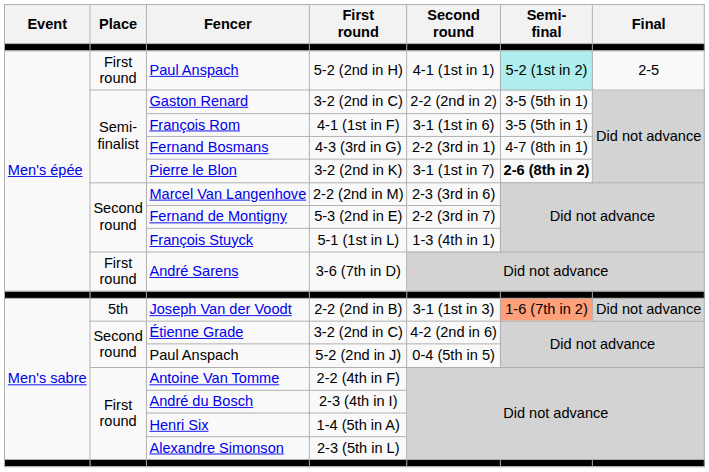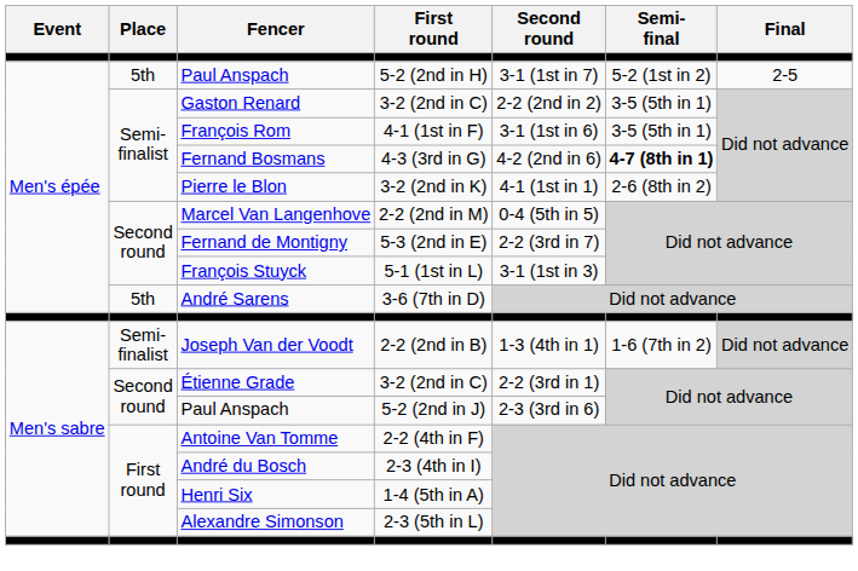 <table class=wikitable>
 <tr>
 <th>Event</th>
 <th>Place</th>
 <th>Fencer</th>
 <th>First <br> round</th>
 <th>Second <br> round</th>
 <th>Semi-<br>final</th>
 <th>Final</th>
 </tr>
 <tr bgcolor=black>
 <td></td>
 <td></td>
 <td></td>
 <td></td>
 <td></td>
 <td></td>
 <td></td>
 </tr>
 <tr align=center>
 <td rowspan=9 align=left><a href='#'>Men's épée</a></td>
-<td>First <br> round</td>
+<td>5th</td>
 <td align=left><a href='#'>Paul Anspach</a></td>
 <td>5-2 (2nd in H)</td>
-<td>4-1 (1st in 1)</td>
-<td style="background: paleturquoise;">5-2 (1st in 2)</td>
+<td>3-1 (1st in 7)</td>
+<td>5-2 (1st in 2)</td>
 <td>2-5</td>
 </tr>
 <tr align=center>
 <td rowspan=4>Semi-<br>finalist</td>
 <td align=left><a href='#'>Gaston Renard</a></td>
 <td>3-2 (2nd in C)</td>
 <td>2-2 (2nd in 2)</td>
 <td>3-5 (5th in 1)</td>
 <td rowspan=4 bgcolor=lightgray>Did not advance</td>
 </tr>
 <tr align=center>
 <td align=left><a href='#'>François Rom</a></td>
 <td>4-1 (1st in F)</td>
 <td>3-1 (1st in 6)</td>
 <td>3-5 (5th in 1)</td>
 </tr>
 <tr align=center>
 <td align=left><a href='#'>Fernand Bosmans</a></td>
 <td>4-3 (3rd in G)</td>
-<td>2-2 (3rd in 1)</td>
-<td>4-7 (8th in 1)</td>
+<td>4-2 (2nd in 6)</td>
+<td><strong>4-7 (8th in 1)</strong></td>
 </tr>
 <tr align=center>
 <td align=left><a href='#'>Pierre le Blon</a></td>
 <td>3-2 (2nd in K)</td>
-<td>3-1 (1st in 7)</td>
-<td><strong>2-6 (8th in 2)</strong></td>
+<td>4-1 (1st in 1)</td>
+<td>2-6 (8th in 2)</td>
 </tr>
 <tr align=center>
 <td rowspan=3>Second <br> round</td>
 <td align=left><a href='#'>Marcel Van Langenhove</a></td>
 <td>2-2 (2nd in M)</td>
-<td>2-3 (3rd in 6)</td>
+<td>0-4 (5th in 5)</td>
 <td rowspan=3 colspan=2 bgcolor=lightgray>Did not advance</td>
 </tr>
 <tr align=center>
 <td align=left><a href='#'>Fernand de Montigny</a></td>
 <td>5-3 (2nd in E)</td>
 <td>2-2 (3rd in 7)</td>
 </tr>
 <tr align=center>
 <td align=left><a href='#'>François Stuyck</a></td>
 <td>5-1 (1st in L)</td>
-<td>1-3 (4th in 1)</td>
+<td>3-1 (1st in 3)</td>
 </tr>
 <tr align=center>
-<td>First <br> round</td>
+<td>5th</td>
 <td align=left><a href='#'>André Sarens</a></td>
 <td>3-6 (7th in D)</td>
 <td colspan=3 bgcolor=lightgray>Did not advance</td>
 </tr>
 <tr bgcolor=black>
 <td></td>
 <td></td>
 <td></td>
 <td></td>
 <td></td>
 <td></td>
 <td></td>
 </tr>
 <tr align=center>
 <td rowspan=7 align=left><a href='#'>Men's sabre</a></td>
-<td>5th</td>
+<td>Semi-<br>finalist</td>
 <td align=left><a href='#'>Joseph Van der Voodt</a></td>
 <td>2-2 (2nd in B)</td>
-<td>3-1 (1st in 3)</td>
-<td style="background: lightsalmon;">1-6 (7th in 2)</td>
+<td>1-3 (4th in 1)</td>
+<td>1-6 (7th in 2)</td>
 <td bgcolor=lightgray>Did not advance</td>
 </tr>
 <tr align=center>
 <td rowspan=2>Second <br> round</td>
 <td align=left><a href='#'>Étienne Grade</a></td>
 <td>3-2 (2nd in C)</td>
-<td>4-2 (2nd in 6)</td>
+<td>2-2 (3rd in 1)</td>
 <td rowspan=2 colspan=2 bgcolor=lightgray>Did not advance</td>
 </tr>
 <tr align=center>
 <td align=left>Paul Anspach</td>
 <td>5-2 (2nd in J)</td>
-<td>0-4 (5th in 5)</td>
+<td>2-3 (3rd in 6)</td>
 </tr>
 <tr align=center>
 <td rowspan=4>First <br> round</td>
 <td align=left><a href='#'>Antoine Van Tomme</a></td>
 <td>2-2 (4th in F)</td>
 <td rowspan=4 colspan=3 bgcolor=lightgray>Did not advance</td>
 </tr>
 <tr align=center>
 <td align=left><a href='#'>André du Bosch</a></td>
 <td>2-3 (4th in I)</td>
 </tr>
 <tr align=center>
 <td align=left><a href='#'>Henri Six</a></td>
 <td>1-4 (5th in A)</td>
 </tr>
 <tr align=center>
 <td align=left><a href='#'>Alexandre Simonson</a></td>
 <td>2-3 (5th in L)</td>
 </tr>
 <tr bgcolor=black>
 <td></td>
 <td></td>
 <td></td>
 <td></td>
 <td></td>
 <td></td>
 <td></td>
 </tr>
 </table>
